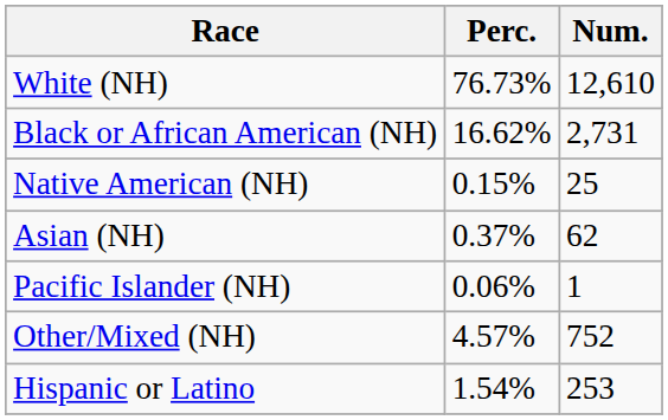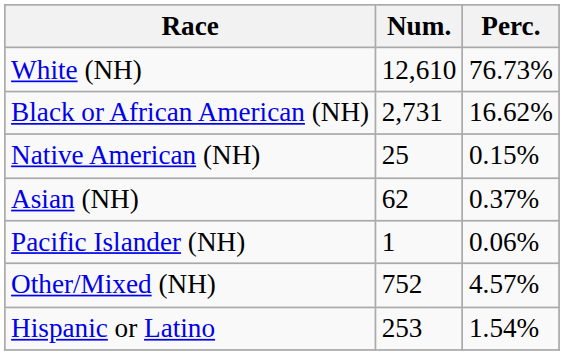 <table class="wikitable">
 <tr>
 <th>Race</th>
+<th>Num.</th>
 <th>Perc.</th>
-<th>Num.</th>
 </tr>
 <tr>
 <td><a href='#'>White</a> (NH)</td>
+<td>12,610</td>
 <td>76.73%</td>
-<td>12,610</td>
 </tr>
 <tr>
 <td><a href='#'>Black or African American</a> (NH)</td>
+<td>2,731</td>
 <td>16.62%</td>
-<td>2,731</td>
 </tr>
 <tr>
 <td><a href='#'>Native American</a> (NH)</td>
+<td>25</td>
 <td>0.15%</td>
-<td>25</td>
 </tr>
 <tr>
 <td><a href='#'>Asian</a> (NH)</td>
+<td>62</td>
 <td>0.37%</td>
-<td>62</td>
 </tr>
 <tr>
 <td><a href='#'>Pacific Islander</a> (NH)</td>
+<td>1</td>
 <td>0.06%</td>
-<td>1</td>
 </tr>
 <tr>
 <td><a href='#'>Other/Mixed</a> (NH)</td>
+<td>752</td>
 <td>4.57%</td>
-<td>752</td>
 </tr>
 <tr>
 <td><a href='#'>Hispanic</a> or <a href='#'>Latino</a></td>
+<td>253</td>
 <td>1.54%</td>
-<td>253</td>
 </tr>
 </table>
